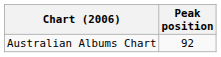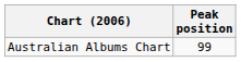 <table class="wikitable">
 <tr>
 <th>Chart (2006)</th>
 <th>Peak<br>position</th>
 </tr>
 <tr>
 <td>Australian Albums Chart</td>
-<td align="center">92</td>
+<td align="center">99</td>
 </tr>
 </table>
